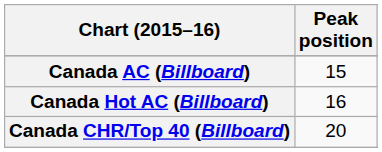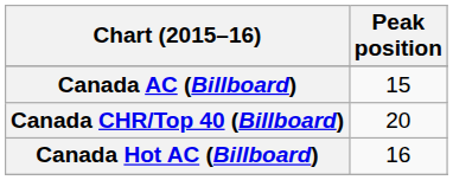 <table class="wikitable sortable plainrowheaders" style="text-align:center">
 <tr>
 <th>Chart (2015–16)</th>
 <th>Peak <br> position</th>
 </tr>
 <tr>
 </tr>
 <tr>
 <th scope="row">Canada <a href='#'>AC</a> (<a href='#'><em>Billboard</em></a>)</th>
 <td>15</td>
 </tr>
 <tr>
+<th scope="row">Canada <a href='#'>CHR/Top 40</a> (<a href='#'><em>Billboard</em></a>)</th>
+<td>20</td>
+</tr>
+<tr>
 <th scope="row">Canada <a href='#'>Hot AC</a> (<a href='#'><em>Billboard</em></a>)</th>
 <td>16</td>
-</tr>
-<tr>
-<th scope="row">Canada <a href='#'>CHR/Top 40</a> (<a href='#'><em>Billboard</em></a>)</th>
-<td>20</td>
 </tr>
 <tr>
 </tr>
 <tr>
 </tr>
 </table>
